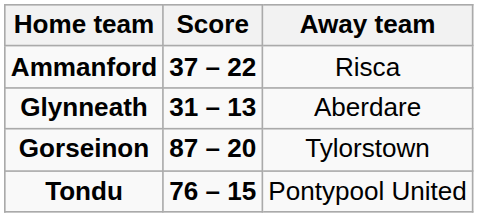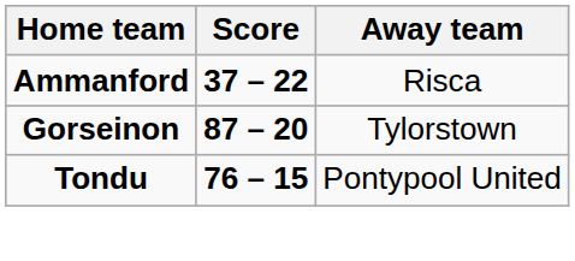 <table class="wikitable" style="text-align: center">
 <tr>
 <th>Home team</th>
 <th>Score</th>
 <th>Away team</th>
 </tr>
 <tr>
 <td><strong>Ammanford</strong></td>
 <td><strong>37 – 22</strong></td>
 <td>Risca</td>
 </tr>
 <tr>
-<td><strong>Glynneath</strong></td>
-<td><strong>31 – 13</strong></td>
-<td>Aberdare</td>
-</tr>
-<tr>
 <td><strong>Gorseinon</strong></td>
 <td><strong>87 – 20</strong></td>
 <td>Tylorstown</td>
 </tr>
 <tr>
 <td><strong>Tondu</strong></td>
 <td><strong>76 – 15</strong></td>
 <td>Pontypool United</td>
 </tr>
 </table>
